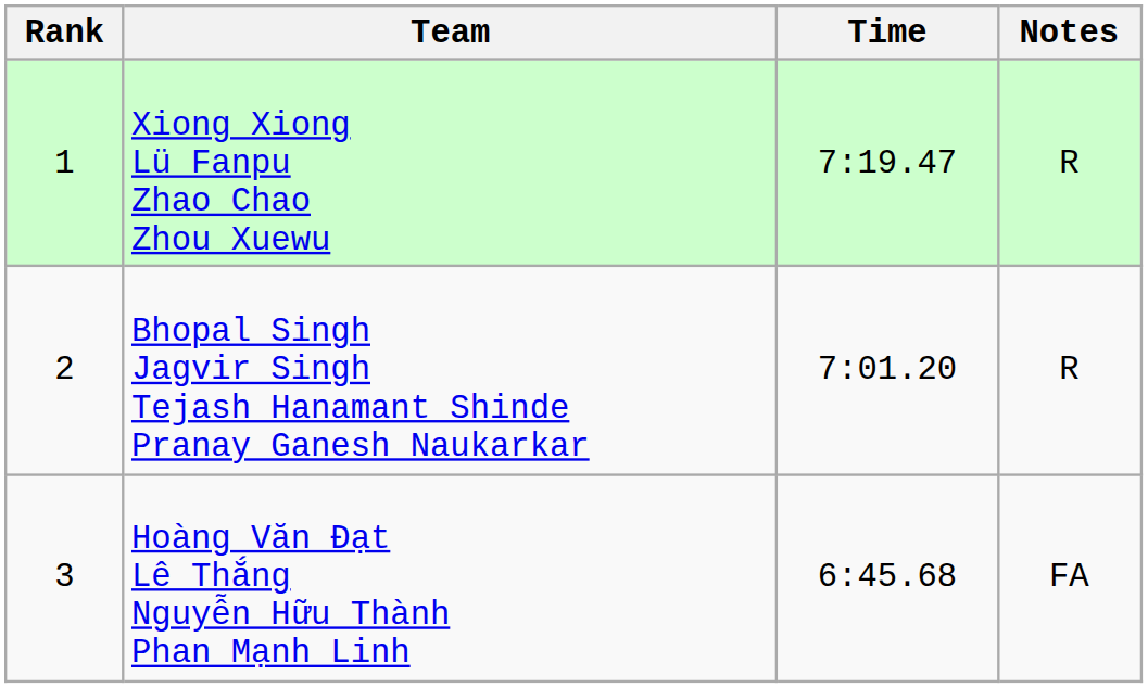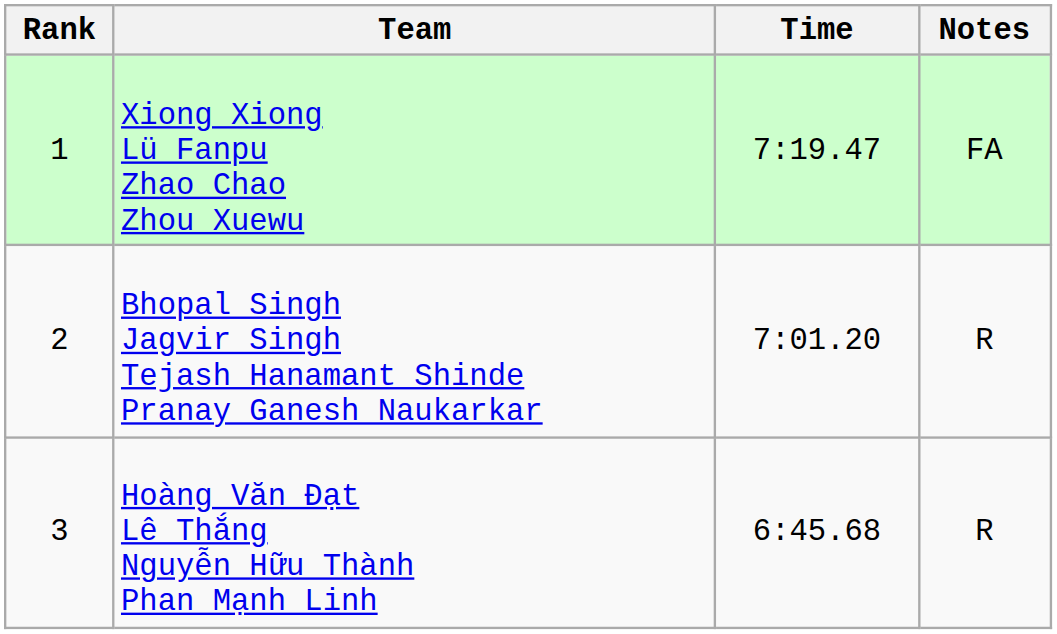 <table class=wikitable style="text-align:center">
 <tr>
 <th width=40>Rank</th>
 <th width=250>Team</th>
 <th width=80>Time</th>
 <th width=50>Notes</th>
 </tr>
 <tr bgcolor="ccffcc">
 <td>1</td>
 <td align="left"><br><a href='#'>Xiong Xiong</a><br><a href='#'>Lü Fanpu</a><br><a href='#'>Zhao Chao</a><br><a href='#'>Zhou Xuewu</a></td>
 <td>7:19.47</td>
-<td>R</td>
+<td>FA</td>
 </tr>
 <tr>
 <td>2</td>
 <td align="left"><br><a href='#'>Bhopal Singh</a><br><a href='#'>Jagvir Singh</a><br><a href='#'>Tejash Hanamant Shinde</a><br><a href='#'>Pranay Ganesh Naukarkar</a></td>
 <td>7:01.20</td>
 <td>R</td>
 </tr>
 <tr>
 <td>3</td>
 <td align="left"><br><a href='#'>Hoàng Văn Đạt</a><br><a href='#'>Lê Thắng</a><br><a href='#'>Nguyễn Hữu Thành</a><br><a href='#'>Phan Mạnh Linh</a></td>
 <td>6:45.68</td>
-<td>FA</td>
+<td>R</td>
 </tr>
 </table>
